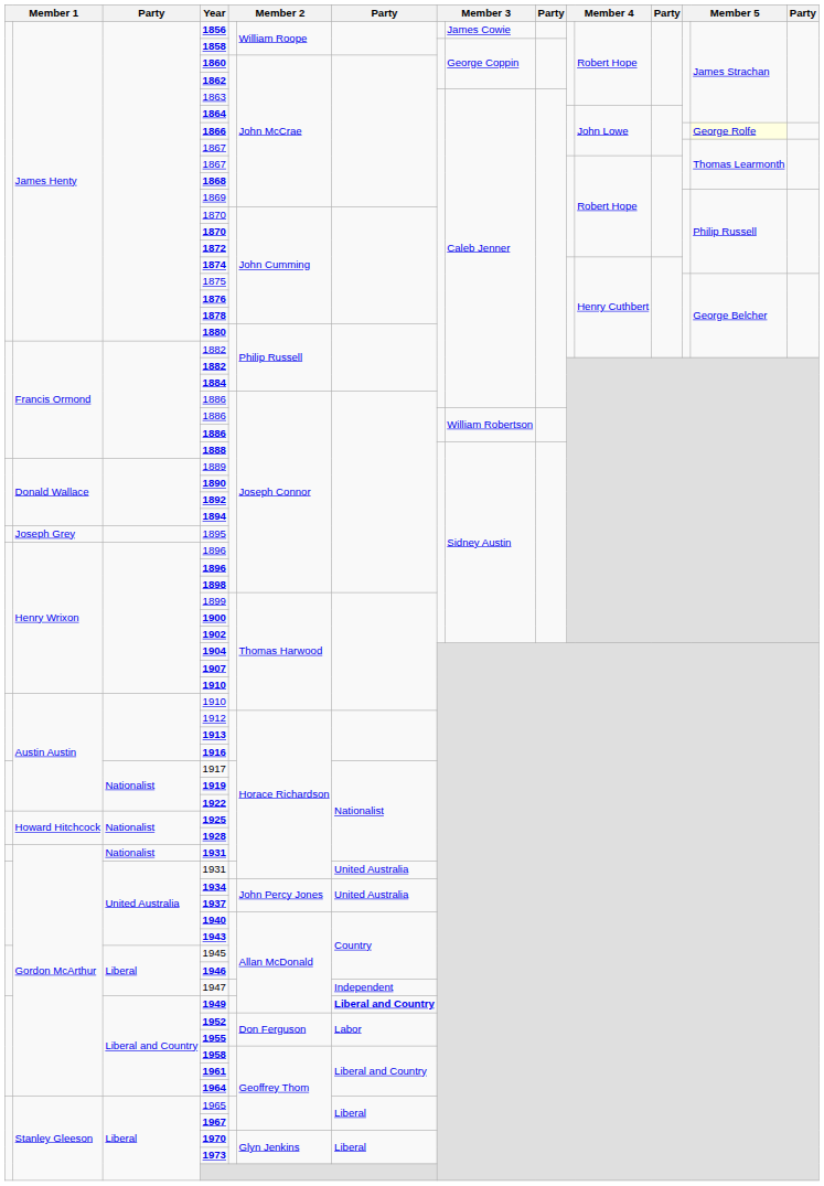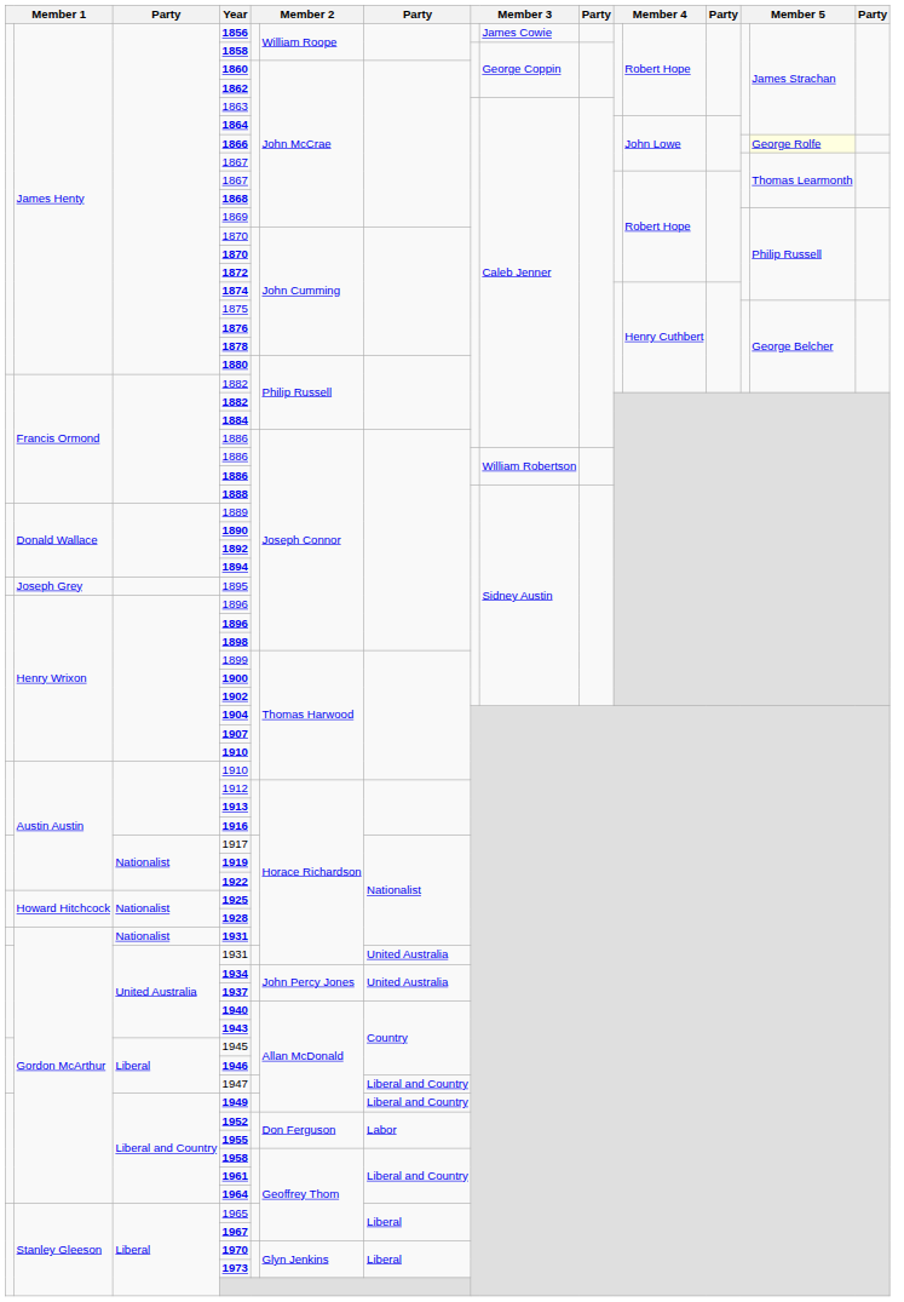 <table class="wikitable">
 <tr>
 <th colspan=2>Member 1</th>
 <th>Party</th>
 <th>Year</th>
 <th colspan=2>Member 2</th>
 <th>Party</th>
 <th colspan=2>Member 3</th>
 <th>Party</th>
 <th colspan=2>Member 4</th>
 <th>Party</th>
 <th colspan=2>Member 5</th>
 <th>Party</th>
 </tr>
 <tr>
 <td rowspan=19 > </td>
 <td rowspan=19><a href='#'>James Henty</a></td>
 <td rowspan=19> </td>
 <td><strong><a href='#'>1856</a></strong></td>
 <td rowspan=2 > </td>
 <td rowspan=2><a href='#'>William Roope</a></td>
 <td rowspan=2> </td>
 <td> </td>
 <td><a href='#'>James Cowie</a></td>
 <td> </td>
 <td rowspan=5 > </td>
 <td rowspan=5><a href='#'>Robert Hope</a></td>
 <td rowspan=5> </td>
 <td rowspan=6 > </td>
 <td rowspan=6><a href='#'>James Strachan</a></td>
 <td rowspan=6> </td>
 </tr>
 <tr>
 <td><strong><a href='#'>1858</a></strong></td>
 <td rowspan=3 > </td>
 <td rowspan=3><a href='#'>George Coppin</a></td>
 <td rowspan=3> </td>
 </tr>
 <tr>
 <td><strong><a href='#'>1860</a></strong></td>
 <td rowspan=9 > </td>
 <td rowspan=9><a href='#'>John McCrae</a></td>
 <td rowspan=9> </td>
 </tr>
 <tr>
 <td><strong><a href='#'>1862</a></strong></td>
 </tr>
 <tr>
 <td><a href='#'>1863</a></td>
 <td rowspan=19 > </td>
 <td rowspan=19><a href='#'>Caleb Jenner</a></td>
 <td rowspan=19> </td>
 </tr>
 <tr>
 <td><strong><a href='#'>1864</a></strong></td>
 <td rowspan=3 > </td>
 <td rowspan=3><a href='#'>John Lowe</a></td>
 <td rowspan=3> </td>
 </tr>
 <tr>
 <td><strong><a href='#'>1866</a></strong></td>
 <td> </td>
 <td style="background: lightyellow;"><a href='#'>George Rolfe</a></td>
 <td> </td>
 </tr>
 <tr>
 <td><a href='#'>1867</a></td>
 <td rowspan=3 > </td>
 <td rowspan=3><a href='#'>Thomas Learmonth</a></td>
 <td rowspan=3> </td>
 </tr>
 <tr>
 <td><a href='#'>1867</a></td>
 <td rowspan=6 > </td>
 <td rowspan=6><a href='#'>Robert Hope</a></td>
 <td rowspan=6> </td>
 </tr>
 <tr>
 <td><strong><a href='#'>1868</a></strong></td>
 </tr>
 <tr>
 <td><a href='#'>1869</a></td>
 <td rowspan=5 > </td>
 <td rowspan=5><a href='#'>Philip Russell</a></td>
 <td rowspan=5> </td>
 </tr>
 <tr>
 <td><a href='#'>1870</a></td>
 <td rowspan=7 > </td>
 <td rowspan=7><a href='#'>John Cumming</a></td>
 <td rowspan=7> </td>
 </tr>
 <tr>
 <td><strong><a href='#'>1870</a></strong></td>
 </tr>
 <tr>
 <td><strong><a href='#'>1872</a></strong></td>
 </tr>
 <tr>
 <td><strong><a href='#'>1874</a></strong></td>
 <td rowspan=6 > </td>
 <td rowspan=6><a href='#'>Henry Cuthbert</a></td>
 <td rowspan=6> </td>
 </tr>
 <tr>
 <td><a href='#'>1875</a></td>
 <td rowspan=5 > </td>
 <td rowspan=5><a href='#'>George Belcher</a></td>
 <td rowspan=5> </td>
 </tr>
 <tr>
 <td><strong><a href='#'>1876</a></strong></td>
 </tr>
 <tr>
 <td><strong><a href='#'>1878</a></strong></td>
 </tr>
 <tr>
 <td><strong><a href='#'>1880</a></strong></td>
 <td rowspan=4 > </td>
 <td rowspan=4><a href='#'>Philip Russell</a></td>
 <td rowspan=4> </td>
 </tr>
 <tr>
 <td rowspan=7 > </td>
 <td rowspan=7><a href='#'>Francis Ormond</a></td>
 <td rowspan=7> </td>
 <td><a href='#'>1882</a></td>
 </tr>
 <tr>
 <td><strong><a href='#'>1882</a></strong></td>
 <td rowspan=17 colspan=6 bgcolor=#DFDFDF> </td>
 </tr>
 <tr>
 <td><strong><a href='#'>1884</a></strong></td>
 </tr>
 <tr>
 <td><a href='#'>1886</a></td>
 <td rowspan=12 > </td>
 <td rowspan=12><a href='#'>Joseph Connor</a></td>
 <td rowspan=12> </td>
 </tr>
 <tr>
 <td><a href='#'>1886</a></td>
 <td rowspan=2 > </td>
 <td rowspan=2><a href='#'>William Robertson</a></td>
 <td rowspan=2> </td>
 </tr>
 <tr>
 <td><strong><a href='#'>1886</a></strong></td>
 </tr>
 <tr>
 <td><strong><a href='#'>1888</a></strong></td>
 <td rowspan=12 > </td>
 <td rowspan=12><a href='#'>Sidney Austin</a></td>
 <td rowspan=12> </td>
 </tr>
 <tr>
 <td rowspan=4 > </td>
 <td rowspan=4><a href='#'>Donald Wallace</a></td>
 <td rowspan=4> </td>
 <td><a href='#'>1889</a></td>
 </tr>
 <tr>
 <td><strong><a href='#'>1890</a></strong></td>
 </tr>
 <tr>
 <td><strong><a href='#'>1892</a></strong></td>
 </tr>
 <tr>
 <td><strong><a href='#'>1894</a></strong></td>
 </tr>
 <tr>
 <td> </td>
 <td><a href='#'>Joseph Grey</a></td>
 <td> </td>
 <td><a href='#'>1895</a></td>
 </tr>
 <tr>
 <td rowspan=9 > </td>
 <td rowspan=9><a href='#'>Henry Wrixon</a></td>
 <td rowspan=9> </td>
 <td><a href='#'>1896</a></td>
 </tr>
 <tr>
 <td><strong><a href='#'>1896</a></strong></td>
 </tr>
 <tr>
 <td><strong><a href='#'>1898</a></strong></td>
 </tr>
 <tr>
 <td><a href='#'>1899</a></td>
 <td rowspan=7 > </td>
 <td rowspan=7><a href='#'>Thomas Harwood</a></td>
 <td rowspan=7> </td>
 </tr>
 <tr>
 <td><strong><a href='#'>1900</a></strong></td>
 </tr>
 <tr>
 <td><strong><a href='#'>1902</a></strong></td>
 </tr>
 <tr>
 <td><strong><a href='#'>1904</a></strong></td>
 <td rowspan=32 colspan=9 bgcolor=#DFDFDF> </td>
 </tr>
 <tr>
 <td><strong><a href='#'>1907</a></strong></td>
 </tr>
 <tr>
 <td><strong><a href='#'>1910</a></strong></td>
 </tr>
 <tr>
 <td rowspan=4 > </td>
 <td rowspan=7><a href='#'>Austin Austin</a></td>
 <td rowspan=4> </td>
 <td><a href='#'>1910</a></td>
 </tr>
 <tr>
 <td><a href='#'>1912</a></td>
 <td rowspan=3 > </td>
 <td rowspan=10><a href='#'>Horace Richardson</a></td>
 <td rowspan=3> </td>
 </tr>
 <tr>
 <td><strong><a href='#'>1913</a></strong></td>
 </tr>
 <tr>
 <td><strong><a href='#'>1916</a></strong></td>
 </tr>
 <tr>
 <td rowspan=3 > </td>
 <td rowspan=3><a href='#'>Nationalist</a></td>
 <td>1917</td>
 <td rowspan=6 > </td>
 <td rowspan=6><a href='#'>Nationalist</a></td>
 </tr>
 <tr>
 <td><strong><a href='#'>1919</a></strong></td>
 </tr>
 <tr>
 <td><strong><a href='#'>1922</a></strong></td>
 </tr>
 <tr>
 <td rowspan=2 > </td>
 <td rowspan=2><a href='#'>Howard Hitchcock</a></td>
 <td rowspan=2><a href='#'>Nationalist</a></td>
 <td><strong><a href='#'>1925</a></strong></td>
 </tr>
 <tr>
 <td><strong><a href='#'>1928</a></strong></td>
 </tr>
 <tr>
 <td> </td>
 <td rowspan=15><a href='#'>Gordon McArthur</a></td>
 <td><a href='#'>Nationalist</a></td>
 <td><strong><a href='#'>1931</a></strong></td>
 </tr>
 <tr>
 <td rowspan=5 > </td>
 <td rowspan=5><a href='#'>United Australia</a></td>
 <td>1931</td>
 <td> </td>
 <td><a href='#'>United Australia</a></td>
 </tr>
 <tr>
 <td><strong><a href='#'>1934</a></strong></td>
 <td rowspan=2 > </td>
 <td rowspan=2><a href='#'>John Percy Jones</a></td>
 <td rowspan=2><a href='#'>United Australia</a></td>
 </tr>
 <tr>
 <td><strong><a href='#'>1937</a></strong></td>
 </tr>
 <tr>
 <td><strong><a href='#'>1940</a></strong></td>
 <td rowspan=4 > </td>
 <td rowspan=6><a href='#'>Allan McDonald</a></td>
 <td rowspan=4><a href='#'>Country</a></td>
 </tr>
 <tr>
 <td><strong><a href='#'>1943</a></strong></td>
 </tr>
 <tr>
 <td rowspan=3 > </td>
 <td rowspan=3><a href='#'>Liberal</a></td>
 <td>1945</td>
 </tr>
 <tr>
 <td><strong><a href='#'>1946</a></strong></td>
 </tr>
 <tr>
 <td>1947</td>
 <td> </td>
-<td><a href='#'>Independent</a></td>
+<td><a href='#'>Liberal and Country</a></td>
 </tr>
 <tr>
 <td rowspan=6 > </td>
 <td rowspan=6><a href='#'>Liberal and Country</a></td>
 <td><strong><a href='#'>1949</a></strong></td>
 <td> </td>
-<td><strong><a href='#'>Liberal and Country</a></strong></td>
+<td><a href='#'>Liberal and Country</a></td>
 </tr>
 <tr>
 <td><strong><a href='#'>1952</a></strong></td>
 <td rowspan=2 > </td>
 <td rowspan=2><a href='#'>Don Ferguson</a></td>
 <td rowspan=2><a href='#'>Labor</a></td>
 </tr>
 <tr>
 <td><strong><a href='#'>1955</a></strong></td>
 </tr>
 <tr>
 <td><strong><a href='#'>1958</a></strong></td>
 <td rowspan=3 > </td>
 <td rowspan=5><a href='#'>Geoffrey Thom</a></td>
 <td rowspan=3><a href='#'>Liberal and Country</a></td>
 </tr>
 <tr>
 <td><strong><a href='#'>1961</a></strong></td>
 </tr>
 <tr>
 <td><strong><a href='#'>1964</a></strong></td>
 </tr>
 <tr>
 <td rowspan=5 > </td>
 <td rowspan=5><a href='#'>Stanley Gleeson</a></td>
 <td rowspan=5><a href='#'>Liberal</a></td>
 <td><a href='#'>1965</a></td>
 <td rowspan=2 > </td>
 <td rowspan=2><a href='#'>Liberal</a></td>
 </tr>
 <tr>
 <td><strong><a href='#'>1967</a></strong></td>
 </tr>
 <tr>
 <td><strong><a href='#'>1970</a></strong></td>
 <td rowspan=2 > </td>
 <td rowspan=2><a href='#'>Glyn Jenkins</a></td>
 <td rowspan=2><a href='#'>Liberal</a></td>
 </tr>
 <tr>
 <td><strong><a href='#'>1973</a></strong></td>
 </tr>
 <tr>
 <td colspan=4 bgcolor=#DFDFDF> </td>
 </tr>
 </table>
